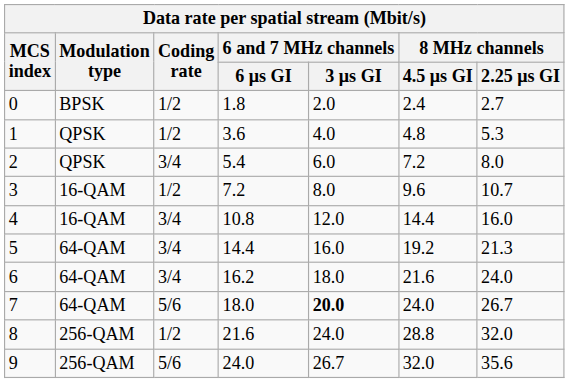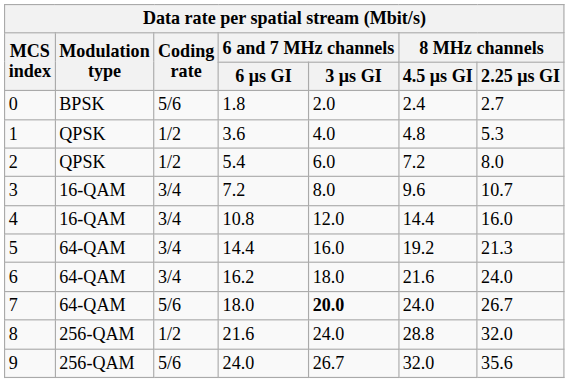 <table class="wikitable">
 <tr>
 <th colspan=13>Data rate per spatial stream (Mbit/s)</th>
 </tr>
 <tr>
 <th rowspan=2>MCS<br>index</th>
 <th rowspan=2>Modulation<br>type</th>
 <th rowspan=2>Coding<br>rate</th>
 <th colspan="2">6 and 7 MHz channels</th>
 <th colspan="2">8 MHz channels</th>
 </tr>
 <tr>
 <th>6 μs GI</th>
 <th>3 μs GI</th>
 <th>4.5 μs GI</th>
 <th>2.25 μs GI</th>
 </tr>
 <tr>
 <td>0</td>
 <td>BPSK</td>
-<td>1/2</td>
+<td>5/6</td>
 <td>1.8</td>
 <td>2.0</td>
 <td>2.4</td>
 <td>2.7</td>
 </tr>
 <tr>
 <td>1</td>
 <td>QPSK</td>
 <td>1/2</td>
 <td>3.6</td>
 <td>4.0</td>
 <td>4.8</td>
 <td>5.3</td>
 </tr>
 <tr>
 <td>2</td>
 <td>QPSK</td>
-<td>3/4</td>
+<td>1/2</td>
 <td>5.4</td>
 <td>6.0</td>
 <td>7.2</td>
 <td>8.0</td>
 </tr>
 <tr>
 <td>3</td>
 <td>16-QAM</td>
-<td>1/2</td>
+<td>3/4</td>
 <td>7.2</td>
 <td>8.0</td>
 <td>9.6</td>
 <td>10.7</td>
 </tr>
 <tr>
 <td>4</td>
 <td>16-QAM</td>
 <td>3/4</td>
 <td>10.8</td>
 <td>12.0</td>
 <td>14.4</td>
 <td>16.0</td>
 </tr>
 <tr>
 <td>5</td>
 <td>64-QAM</td>
 <td>3/4</td>
 <td>14.4</td>
 <td>16.0</td>
 <td>19.2</td>
 <td>21.3</td>
 </tr>
 <tr>
 <td>6</td>
 <td>64-QAM</td>
 <td>3/4</td>
 <td>16.2</td>
 <td>18.0</td>
 <td>21.6</td>
 <td>24.0</td>
 </tr>
 <tr>
 <td>7</td>
 <td>64-QAM</td>
 <td>5/6</td>
 <td>18.0</td>
 <td><strong>20.0</strong></td>
 <td>24.0</td>
 <td>26.7</td>
 </tr>
 <tr>
 <td>8</td>
 <td>256-QAM</td>
 <td>1/2</td>
 <td>21.6</td>
 <td>24.0</td>
 <td>28.8</td>
 <td>32.0</td>
 </tr>
 <tr>
 <td>9</td>
 <td>256-QAM</td>
 <td>5/6</td>
 <td>24.0</td>
 <td>26.7</td>
 <td>32.0</td>
 <td>35.6</td>
 </tr>
 </table>
